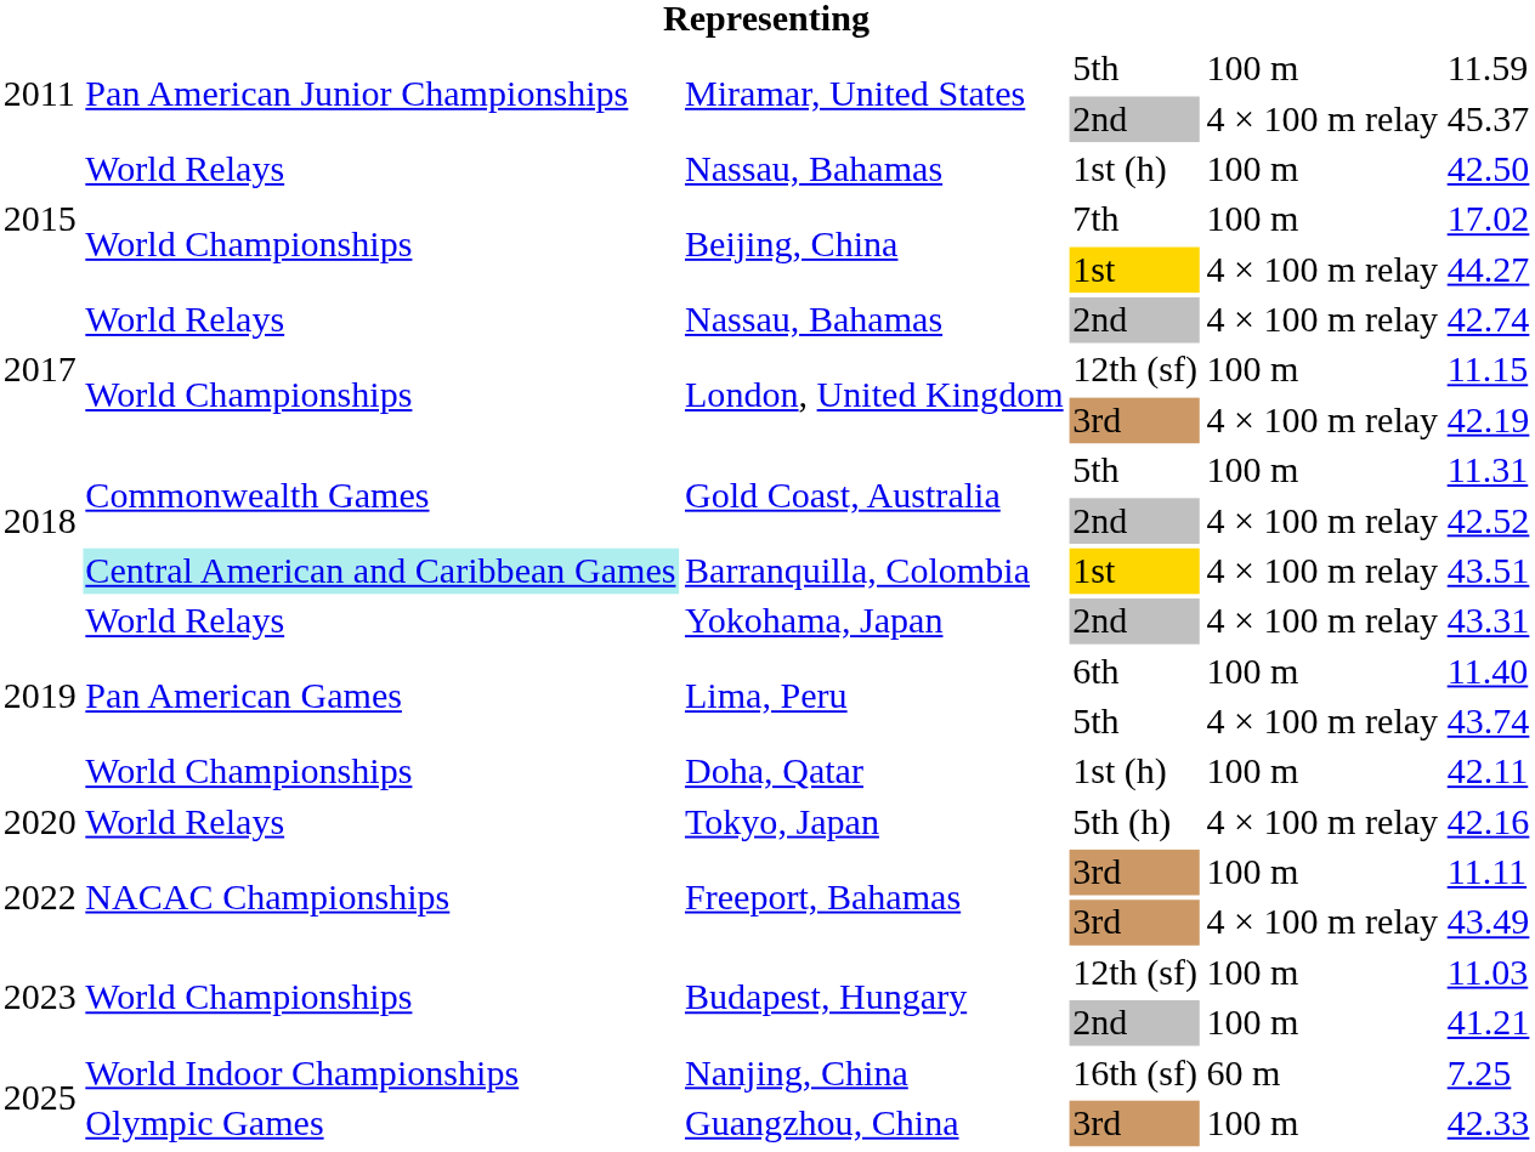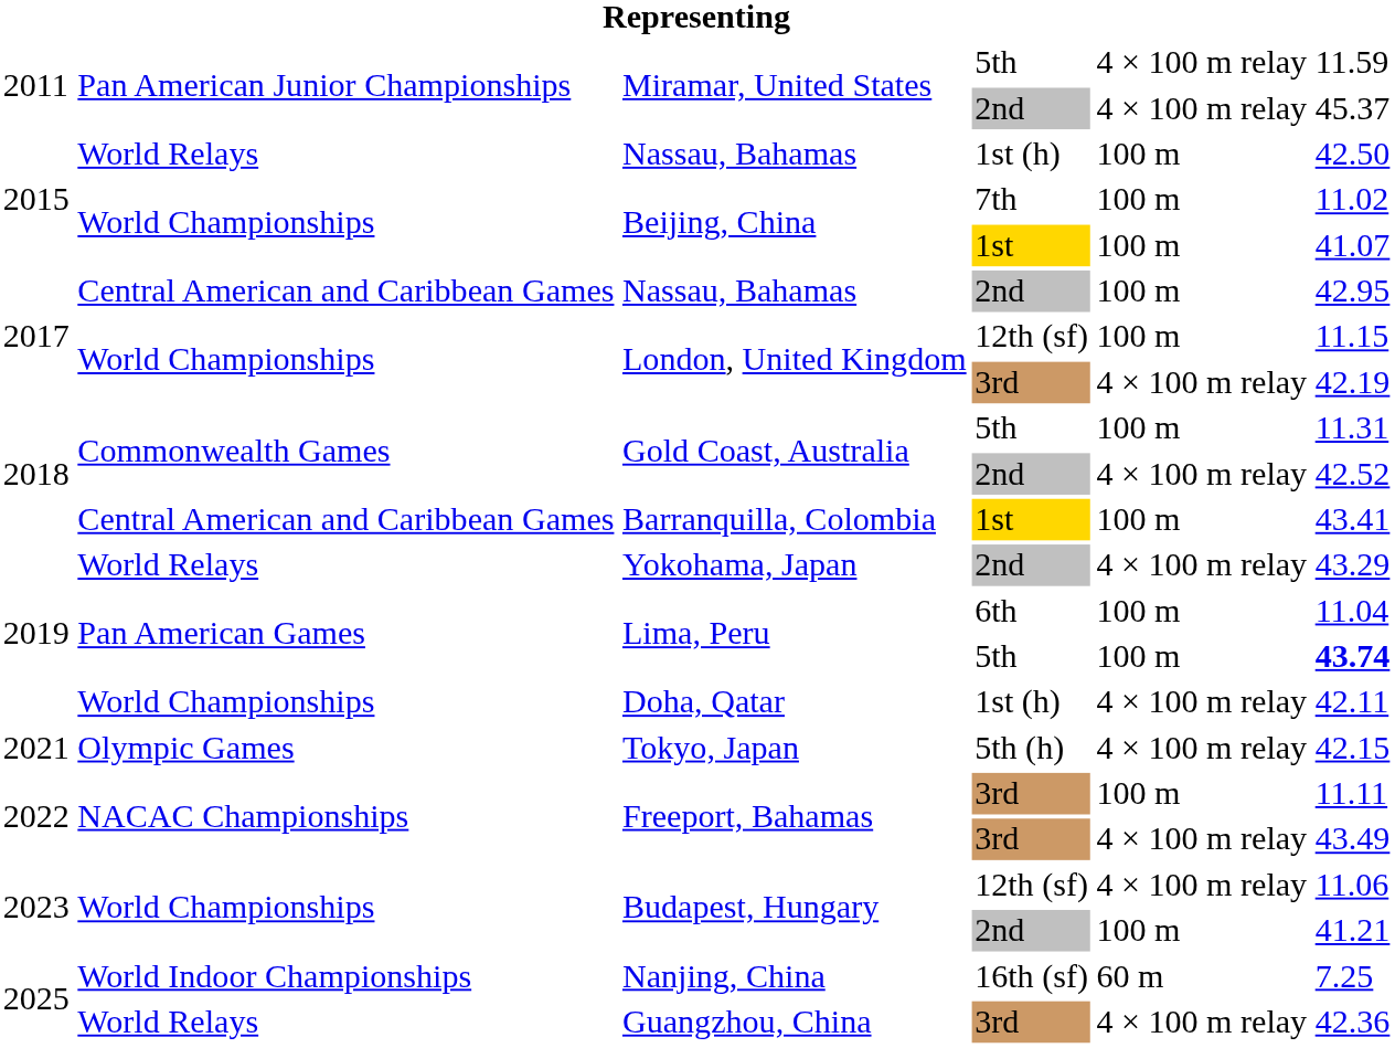 <table>
 <tr>
 <th colspan="6">Representing </th>
 </tr>
 <tr>
 <td rowspan=2>2011</td>
 <td rowspan=2><a href='#'>Pan American Junior Championships</a></td>
 <td rowspan=2><a href='#'>Miramar, United States</a></td>
 <td>5th</td>
-<td>100 m</td>
+<td>4 × 100 m relay</td>
 <td>11.59</td>
 </tr>
 <tr>
 <td bgcolor=silver>2nd</td>
 <td>4 × 100 m relay</td>
 <td>45.37</td>
 </tr>
 <tr>
 <td rowspan=3>2015</td>
 <td><a href='#'>World Relays</a></td>
 <td><a href='#'>Nassau, Bahamas</a></td>
 <td>1st (h)</td>
 <td>100 m</td>
 <td><a href='#'>42.50</a></td>
 </tr>
 <tr>
 <td rowspan=2><a href='#'>World Championships</a></td>
 <td rowspan=2><a href='#'>Beijing, China</a></td>
 <td>7th</td>
 <td>100 m</td>
-<td><a href='#'>17.02</a></td>
+<td><a href='#'>11.02</a></td>
 </tr>
 <tr>
 <td bgcolor=gold>1st</td>
-<td>4 × 100 m relay</td>
-<td><a href='#'>44.27</a></td>
+<td>100 m</td>
+<td><a href='#'>41.07</a></td>
 </tr>
 <tr>
 <td rowspan=3>2017</td>
-<td><a href='#'>World Relays</a></td>
+<td><a href='#'>Central American and Caribbean Games</a></td>
 <td><a href='#'>Nassau, Bahamas</a></td>
 <td bgcolor=silver>2nd</td>
-<td>4 × 100 m relay</td>
-<td><a href='#'>42.74</a></td>
+<td>100 m</td>
+<td><a href='#'>42.95</a></td>
 </tr>
 <tr>
 <td rowspan=2><a href='#'>World Championships</a></td>
 <td rowspan=2><a href='#'>London</a>, <a href='#'>United Kingdom</a></td>
 <td>12th (sf)</td>
 <td>100 m</td>
 <td><a href='#'>11.15</a></td>
 </tr>
 <tr>
 <td bgcolor=cc9966>3rd</td>
 <td>4 × 100 m relay</td>
 <td><a href='#'>42.19</a></td>
 </tr>
 <tr>
 <td rowspan=3>2018</td>
 <td rowspan=2><a href='#'>Commonwealth Games</a></td>
 <td rowspan=2><a href='#'>Gold Coast, Australia</a></td>
 <td>5th</td>
 <td>100 m</td>
 <td><a href='#'>11.31</a></td>
 </tr>
 <tr>
 <td bgcolor=silver>2nd</td>
 <td>4 × 100 m relay</td>
 <td><a href='#'>42.52</a></td>
 </tr>
 <tr>
-<td style="background: paleturquoise;"><a href='#'>Central American and Caribbean Games</a></td>
+<td><a href='#'>Central American and Caribbean Games</a></td>
 <td><a href='#'>Barranquilla, Colombia</a></td>
 <td bgcolor=gold>1st</td>
-<td>4 × 100 m relay</td>
-<td><a href='#'>43.51</a></td>
+<td>100 m</td>
+<td><a href='#'>43.41</a></td>
 </tr>
 <tr>
 <td rowspan=4>2019</td>
 <td><a href='#'>World Relays</a></td>
 <td><a href='#'>Yokohama, Japan</a></td>
 <td bgcolor=silver>2nd</td>
 <td>4 × 100 m relay</td>
-<td><a href='#'>43.31</a></td>
+<td><a href='#'>43.29</a></td>
 </tr>
 <tr>
 <td rowspan=2><a href='#'>Pan American Games</a></td>
 <td rowspan=2><a href='#'>Lima, Peru</a></td>
 <td>6th</td>
 <td>100 m</td>
-<td><a href='#'>11.40</a></td>
+<td><a href='#'>11.04</a></td>
 </tr>
 <tr>
 <td>5th</td>
-<td>4 × 100 m relay</td>
-<td><a href='#'>43.74</a></td>
+<td>100 m</td>
+<td><strong><a href='#'>43.74</a></strong></td>
 </tr>
 <tr>
 <td><a href='#'>World Championships</a></td>
 <td><a href='#'>Doha, Qatar</a></td>
 <td>1st (h)</td>
-<td>100 m</td>
+<td>4 × 100 m relay</td>
 <td><a href='#'>42.11</a></td>
 </tr>
 <tr>
-<td>2020</td>
-<td><a href='#'>World Relays</a></td>
+<td>2021</td>
+<td><a href='#'>Olympic Games</a></td>
 <td><a href='#'>Tokyo, Japan</a></td>
 <td>5th (h)</td>
 <td>4 × 100 m relay</td>
-<td><a href='#'>42.16</a></td>
+<td><a href='#'>42.15</a></td>
 </tr>
 <tr>
 <td rowspan=2>2022</td>
 <td rowspan=2><a href='#'>NACAC Championships</a></td>
 <td rowspan=2><a href='#'>Freeport, Bahamas</a></td>
 <td bgcolor=cc9966>3rd</td>
 <td>100 m</td>
 <td><a href='#'>11.11</a></td>
 </tr>
 <tr>
 <td bgcolor=cc9966>3rd</td>
 <td>4 × 100 m relay</td>
 <td><a href='#'>43.49</a></td>
 </tr>
 <tr>
 <td rowspan=2>2023</td>
 <td rowspan=2><a href='#'>World Championships</a></td>
 <td rowspan=2><a href='#'>Budapest, Hungary</a></td>
 <td>12th (sf)</td>
-<td>100 m</td>
-<td><a href='#'>11.03</a></td>
+<td>4 × 100 m relay</td>
+<td><a href='#'>11.06</a></td>
 </tr>
 <tr>
 <td bgcolor=silver>2nd</td>
 <td>100 m</td>
 <td><a href='#'>41.21</a></td>
 </tr>
 <tr>
 <td rowspan=2>2025</td>
 <td><a href='#'>World Indoor Championships</a></td>
 <td><a href='#'>Nanjing, China</a></td>
 <td>16th (sf)</td>
 <td>60 m</td>
 <td><a href='#'>7.25</a></td>
 </tr>
 <tr>
-<td><a href='#'>Olympic Games</a></td>
+<td><a href='#'>World Relays</a></td>
 <td><a href='#'>Guangzhou, China</a></td>
 <td bgcolor=cc9966>3rd</td>
-<td>100 m</td>
-<td><a href='#'>42.33</a></td>
+<td>4 × 100 m relay</td>
+<td><a href='#'>42.36</a></td>
 </tr>
 </table>
